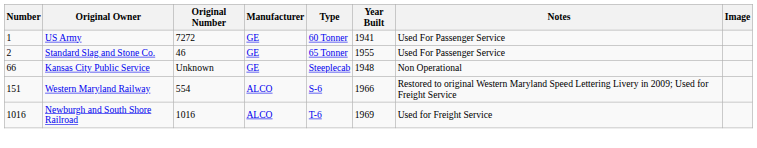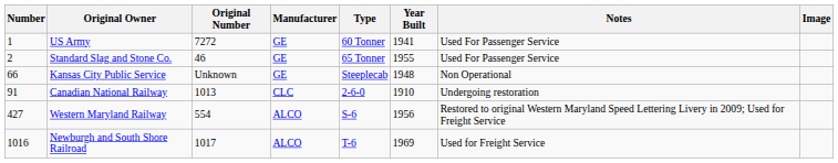 <table class="wikitable">
 <tr>
 <th>Number</th>
 <th>Original Owner</th>
 <th>Original Number</th>
 <th>Manufacturer</th>
 <th>Type</th>
 <th>Year Built</th>
 <th>Notes</th>
 <th>Image</th>
 </tr>
 <tr>
 <td>1</td>
 <td><a href='#'>US Army</a></td>
 <td>7272</td>
 <td><a href='#'>GE</a></td>
 <td><a href='#'>60 Tonner</a></td>
 <td>1941</td>
 <td>Used For Passenger Service</td>
 <td></td>
 </tr>
 <tr>
 <td>2</td>
 <td><a href='#'>Standard Slag and Stone Co.</a></td>
 <td>46</td>
 <td><a href='#'>GE</a></td>
 <td><a href='#'>65 Tonner</a></td>
 <td>1955</td>
 <td>Used For Passenger Service</td>
 <td></td>
 </tr>
 <tr>
 <td>66</td>
 <td><a href='#'>Kansas City Public Service</a></td>
 <td>Unknown</td>
 <td><a href='#'>GE</a></td>
 <td><a href='#'>Steeplecab</a></td>
 <td>1948</td>
 <td>Non Operational</td>
 <td></td>
 </tr>
 <tr>
-<td>151</td>
+<td>91</td>
+<td><a href='#'>Canadian National Railway</a></td>
+<td>1013</td>
+<td><a href='#'>CLC</a></td>
+<td><a href='#'>2-6-0</a></td>
+<td>1910</td>
+<td>Undergoing restoration</td>
+<td></td>
+</tr>
+<tr>
+<td>427</td>
 <td><a href='#'>Western Maryland Railway</a></td>
 <td>554</td>
 <td><a href='#'>ALCO</a></td>
 <td><a href='#'>S-6</a></td>
-<td>1966</td>
+<td>1956</td>
 <td>Restored to original Western Maryland Speed Lettering Livery in 2009; Used for Freight Service</td>
 <td></td>
 </tr>
 <tr>
 <td>1016</td>
 <td><a href='#'>Newburgh and South Shore Railroad</a></td>
-<td>1016</td>
+<td>1017</td>
 <td><a href='#'>ALCO</a></td>
 <td><a href='#'>T-6</a></td>
 <td>1969</td>
 <td>Used for Freight Service</td>
 <td></td>
 </tr>
 </table>
